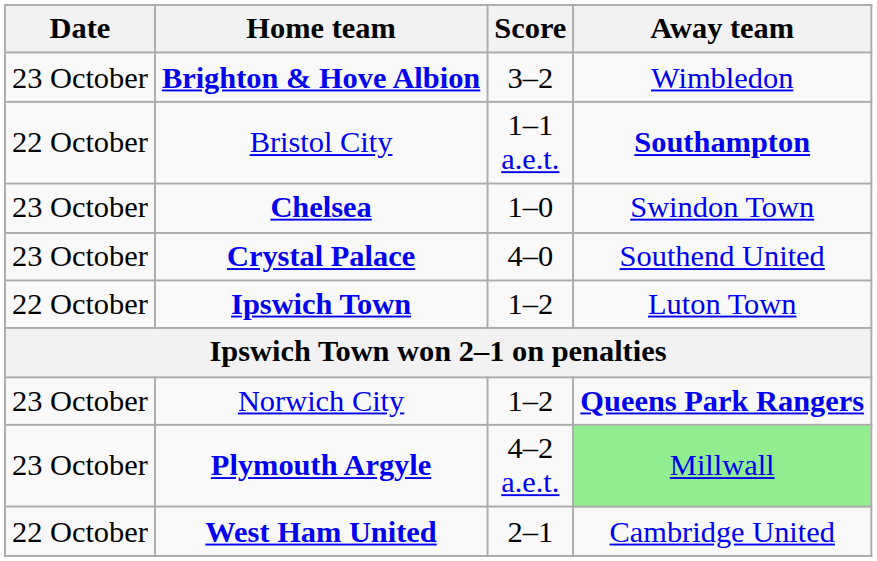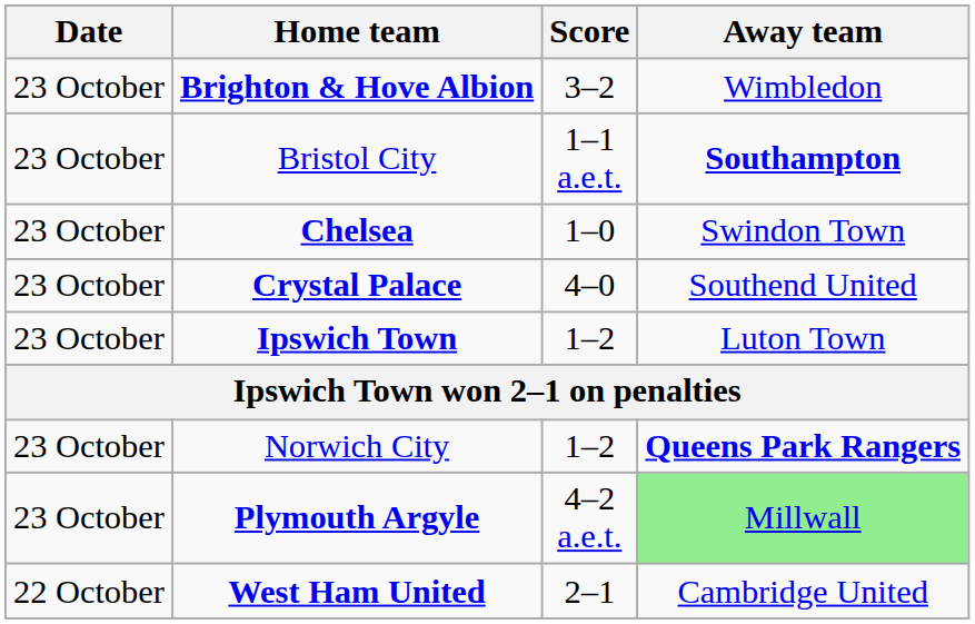 <table class="wikitable" style="text-align: center">
 <tr>
 <th>Date</th>
 <th>Home team</th>
 <th>Score</th>
 <th>Away team</th>
 </tr>
 <tr>
 <td>23 October</td>
 <td><strong><a href='#'>Brighton & Hove Albion</a></strong></td>
 <td>3–2</td>
 <td><a href='#'>Wimbledon</a></td>
 </tr>
 <tr>
-<td>22 October</td>
+<td>23 October</td>
 <td><a href='#'>Bristol City</a></td>
 <td>1–1 <br> <a href='#'>a.e.t.</a></td>
 <td><strong><a href='#'>Southampton</a></strong></td>
 </tr>
 <tr>
 <td>23 October</td>
 <td><strong><a href='#'>Chelsea</a></strong></td>
 <td>1–0</td>
 <td><a href='#'>Swindon Town</a></td>
 </tr>
 <tr>
 <td>23 October</td>
 <td><strong><a href='#'>Crystal Palace</a></strong></td>
 <td>4–0</td>
 <td><a href='#'>Southend United</a></td>
 </tr>
 <tr>
-<td>22 October</td>
+<td>23 October</td>
 <td><strong><a href='#'>Ipswich Town</a></strong></td>
 <td>1–2</td>
 <td><a href='#'>Luton Town</a></td>
 </tr>
 <tr>
 <th colspan="5">Ipswich Town won 2–1 on penalties</th>
 </tr>
 <tr>
 <td>23 October</td>
 <td><a href='#'>Norwich City</a></td>
 <td>1–2</td>
 <td><strong><a href='#'>Queens Park Rangers</a></strong></td>
 </tr>
 <tr>
 <td>23 October</td>
 <td><strong><a href='#'>Plymouth Argyle</a></strong></td>
 <td>4–2 <br> <a href='#'>a.e.t.</a></td>
 <td style="background: lightgreen;"><a href='#'>Millwall</a></td>
 </tr>
 <tr>
 <td>22 October</td>
 <td><strong><a href='#'>West Ham United</a></strong></td>
 <td>2–1</td>
 <td><a href='#'>Cambridge United</a></td>
 </tr>
 </table>
